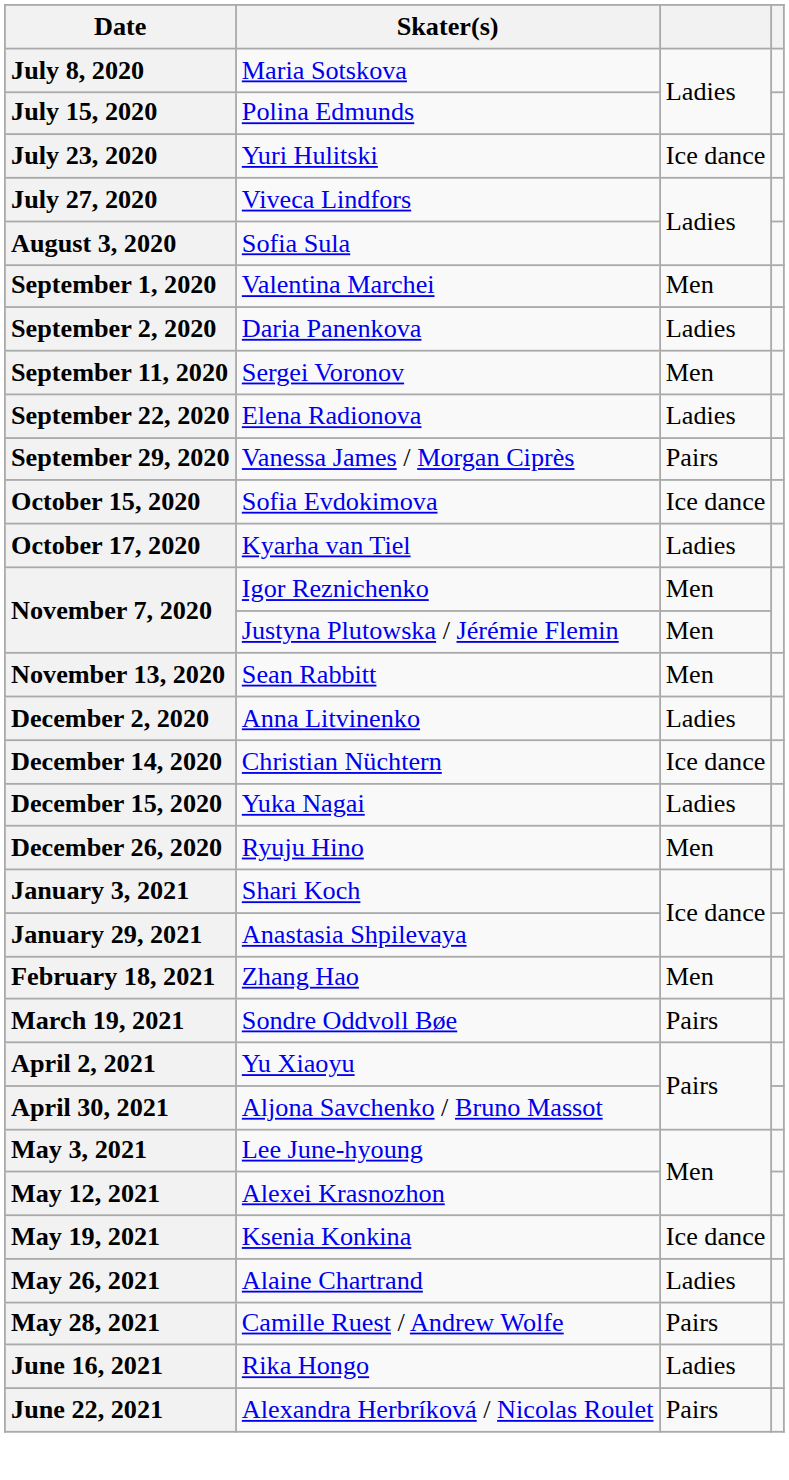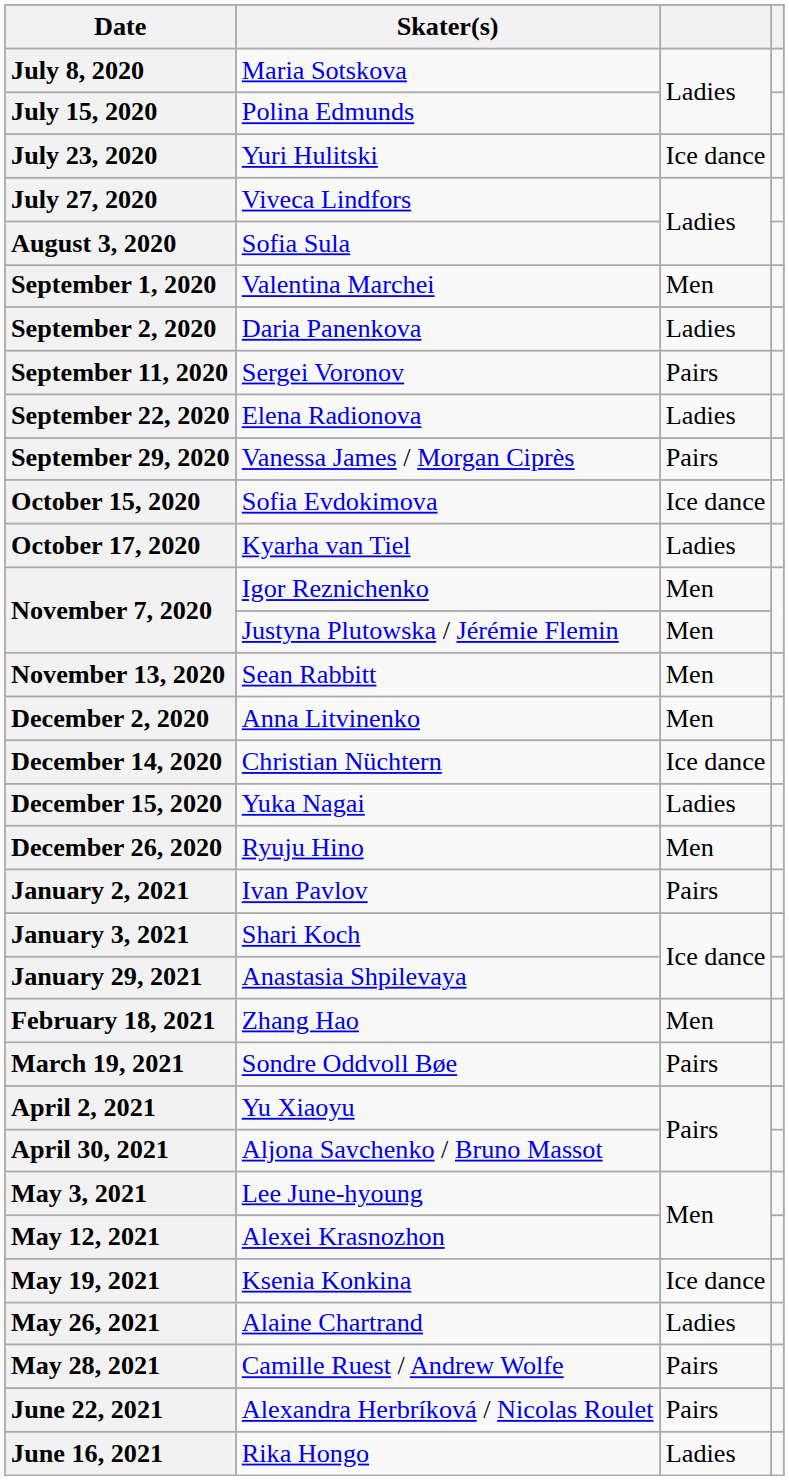 <table class="wikitable unsortable" style="text-align:left; font-size:90%">
 <tr>
 <th scope="col">Date</th>
 <th scope="col">Skater(s)</th>
 <th scope="col"></th>
 <th scope="col"></th>
 </tr>
 <tr>
 <th scope="row" style="text-align:left">July 8, 2020</th>
 <td> <a href='#'>Maria Sotskova</a></td>
 <td rowspan="2">Ladies</td>
 <td></td>
 </tr>
 <tr>
 <th scope="row" style="text-align:left">July 15, 2020</th>
 <td> <a href='#'>Polina Edmunds</a></td>
 <td></td>
 </tr>
 <tr>
 <th scope="row" style="text-align:left">July 23, 2020</th>
 <td> <a href='#'>Yuri Hulitski</a></td>
 <td>Ice dance</td>
 <td></td>
 </tr>
 <tr>
 <th scope="row" style="text-align:left">July 27, 2020</th>
 <td> <a href='#'>Viveca Lindfors</a></td>
 <td rowspan="2">Ladies</td>
 <td></td>
 </tr>
 <tr>
 <th scope="row" style="text-align:left">August 3, 2020</th>
 <td> <a href='#'>Sofia Sula</a></td>
 <td></td>
 </tr>
 <tr>
 <th scope="row" style="text-align:left">September 1, 2020</th>
 <td> <a href='#'>Valentina Marchei</a></td>
 <td>Men</td>
 <td></td>
 </tr>
 <tr>
 <th scope="row" style="text-align:left">September 2, 2020</th>
 <td> <a href='#'>Daria Panenkova</a></td>
 <td>Ladies</td>
 <td></td>
 </tr>
 <tr>
 <th scope="row" style="text-align:left">September 11, 2020</th>
 <td> <a href='#'>Sergei Voronov</a></td>
-<td>Men</td>
+<td>Pairs</td>
 <td></td>
 </tr>
 <tr>
 <th scope="row" style="text-align:left">September 22, 2020</th>
 <td> <a href='#'>Elena Radionova</a></td>
 <td>Ladies</td>
 <td></td>
 </tr>
 <tr>
 <th scope="row" style="text-align:left">September 29, 2020</th>
 <td> <a href='#'>Vanessa James</a> / <a href='#'>Morgan Ciprès</a></td>
 <td>Pairs</td>
 <td></td>
 </tr>
 <tr>
 <th scope="row" style="text-align:left">October 15, 2020</th>
 <td> <a href='#'>Sofia Evdokimova</a></td>
 <td>Ice dance</td>
 <td></td>
 </tr>
 <tr>
 <th scope="row" style="text-align:left">October 17, 2020</th>
 <td> <a href='#'>Kyarha van Tiel</a></td>
 <td>Ladies</td>
 <td></td>
 </tr>
 <tr>
 <th rowspan="2" scope="row" style="text-align:left">November 7, 2020</th>
 <td> <a href='#'>Igor Reznichenko</a></td>
 <td>Men</td>
 <td rowspan="2"></td>
 </tr>
 <tr>
 <td> <a href='#'>Justyna Plutowska</a> / <a href='#'>Jérémie Flemin</a></td>
 <td>Men</td>
 </tr>
 <tr>
 <th scope="row" style="text-align:left">November 13, 2020</th>
 <td> <a href='#'>Sean Rabbitt</a></td>
 <td>Men</td>
 <td></td>
 </tr>
 <tr>
 <th scope="row" style="text-align:left">December 2, 2020</th>
 <td> <a href='#'>Anna Litvinenko</a></td>
-<td>Ladies</td>
+<td>Men</td>
 <td></td>
 </tr>
 <tr>
 <th scope="row" style="text-align:left">December 14, 2020</th>
 <td> <a href='#'>Christian Nüchtern</a></td>
 <td>Ice dance</td>
 <td></td>
 </tr>
 <tr>
 <th scope="row" style="text-align:left">December 15, 2020</th>
 <td> <a href='#'>Yuka Nagai</a></td>
 <td>Ladies</td>
 <td></td>
 </tr>
 <tr>
 <th scope="row" style="text-align:left">December 26, 2020</th>
 <td> <a href='#'>Ryuju Hino</a></td>
 <td>Men</td>
+<td></td>
+</tr>
+<tr>
+<th scope="row" style="text-align:left">January 2, 2021</th>
+<td> <a href='#'>Ivan Pavlov</a></td>
+<td>Pairs</td>
 <td></td>
 </tr>
 <tr>
 <th scope="row" style="text-align:left">January 3, 2021</th>
 <td> <a href='#'>Shari Koch</a></td>
 <td rowspan="2">Ice dance</td>
 <td></td>
 </tr>
 <tr>
 <th scope="row" style="text-align:left">January 29, 2021</th>
 <td> <a href='#'>Anastasia Shpilevaya</a></td>
 <td></td>
 </tr>
 <tr>
 <th scope="row" style="text-align:left">February 18, 2021</th>
 <td> <a href='#'>Zhang Hao</a></td>
 <td>Men</td>
 <td></td>
 </tr>
 <tr>
 <th scope="row" style="text-align:left">March 19, 2021</th>
 <td> <a href='#'>Sondre Oddvoll Bøe</a></td>
 <td>Pairs</td>
 <td></td>
 </tr>
 <tr>
 <th scope="row" style="text-align:left">April 2, 2021</th>
 <td> <a href='#'>Yu Xiaoyu</a></td>
 <td rowspan="2">Pairs</td>
 <td></td>
 </tr>
 <tr>
 <th scope="row" style="text-align:left">April 30, 2021</th>
 <td> <a href='#'>Aljona Savchenko</a> / <a href='#'>Bruno Massot</a></td>
 <td></td>
 </tr>
 <tr>
 <th scope="row" style="text-align:left">May 3, 2021</th>
 <td> <a href='#'>Lee June-hyoung</a></td>
 <td rowspan="2">Men</td>
 <td></td>
 </tr>
 <tr>
 <th scope="row" style="text-align:left">May 12, 2021</th>
 <td> <a href='#'>Alexei Krasnozhon</a></td>
 <td></td>
 </tr>
 <tr>
 <th scope="row" style="text-align:left">May 19, 2021</th>
 <td> <a href='#'>Ksenia Konkina</a></td>
 <td>Ice dance</td>
 <td></td>
 </tr>
 <tr>
 <th scope="row" style="text-align:left">May 26, 2021</th>
 <td> <a href='#'>Alaine Chartrand</a></td>
 <td>Ladies</td>
 <td></td>
 </tr>
 <tr>
 <th scope="row" style="text-align:left">May 28, 2021</th>
 <td> <a href='#'>Camille Ruest</a> / <a href='#'>Andrew Wolfe</a></td>
 <td>Pairs</td>
 <td></td>
 </tr>
 <tr>
+<th scope="row" style="text-align:left">June 22, 2021</th>
+<td> <a href='#'>Alexandra Herbríková</a> / <a href='#'>Nicolas Roulet</a></td>
+<td>Pairs</td>
+<td></td>
+</tr>
+<tr>
 <th scope="row" style="text-align:left">June 16, 2021</th>
 <td> <a href='#'>Rika Hongo</a></td>
 <td>Ladies</td>
 <td></td>
 </tr>
-<tr>
-<th scope="row" style="text-align:left">June 22, 2021</th>
-<td> <a href='#'>Alexandra Herbríková</a> / <a href='#'>Nicolas Roulet</a></td>
-<td>Pairs</td>
-<td></td>
-</tr>
 </table>
